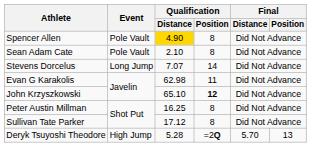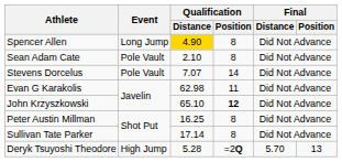 <table class=wikitable style="font-size:90%">
 <tr>
 <th rowspan="2">Athlete</th>
 <th rowspan="2">Event</th>
 <th colspan="2">Qualification</th>
 <th colspan="2">Final</th>
 </tr>
 <tr style="font-size:95%">
 <th>Distance</th>
 <th>Position</th>
 <th>Distance</th>
 <th>Position</th>
 </tr>
 <tr align=center>
 <td align=left>Spencer Allen</td>
-<td align=left>Pole Vault</td>
+<td align=left>Long Jump</td>
 <td style="background: gold;">4.90</td>
 <td>8</td>
 <td colspan=2>Did Not Advance</td>
 </tr>
 <tr align=center>
 <td align=left>Sean Adam Cate</td>
 <td align=left>Pole Vault</td>
 <td>2.10</td>
 <td>8</td>
 <td colspan=2>Did Not Advance</td>
 </tr>
 <tr align=center>
 <td align=left>Stevens Dorcelus</td>
-<td align=left>Long Jump</td>
+<td align=left>Pole Vault</td>
 <td>7.07</td>
 <td>14</td>
 <td colspan=2>Did Not Advance</td>
 </tr>
 <tr align=center>
 <td align=left>Evan G Karakolis</td>
 <td align=left rowspan=2>Javelin</td>
 <td>62.98</td>
 <td>11</td>
 <td colspan=2>Did Not Advance</td>
 </tr>
 <tr align=center>
 <td align=left>John Krzyszkowski</td>
 <td>65.10</td>
 <td><strong>12</strong></td>
 <td colspan=2>Did Not Advance</td>
 </tr>
 <tr align=center>
 <td align=left>Peter Austin Millman</td>
 <td align=left rowspan=2>Shot Put</td>
 <td>16.25</td>
 <td>8</td>
 <td colspan=2>Did Not Advance</td>
 </tr>
 <tr align=center>
 <td align=left>Sullivan Tate Parker</td>
-<td>17.12</td>
+<td>17.14</td>
 <td>8</td>
 <td colspan=2>Did Not Advance</td>
 </tr>
 <tr align=center>
 <td align=left>Deryk Tsuyoshi Theodore</td>
 <td align=left>High Jump</td>
 <td>5.28</td>
 <td>=2<strong>Q</strong></td>
 <td>5.70</td>
 <td>13</td>
 </tr>
 </table>
